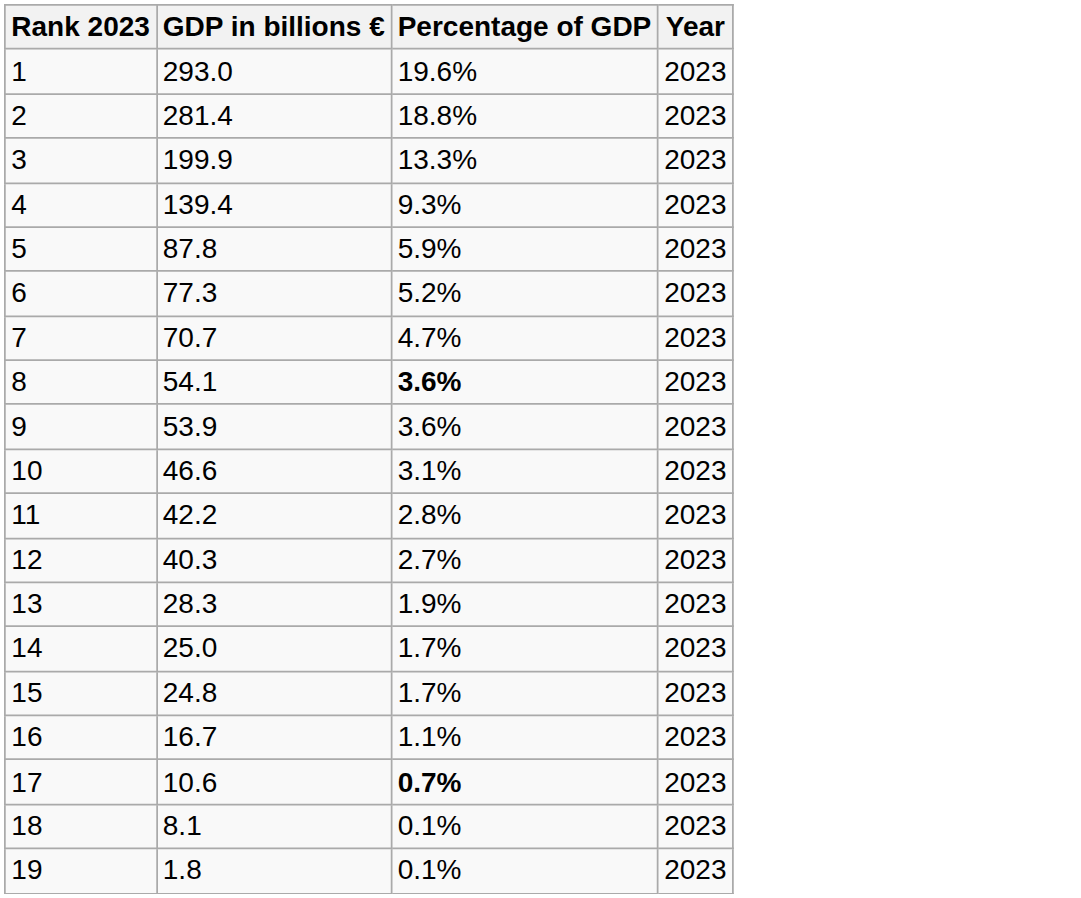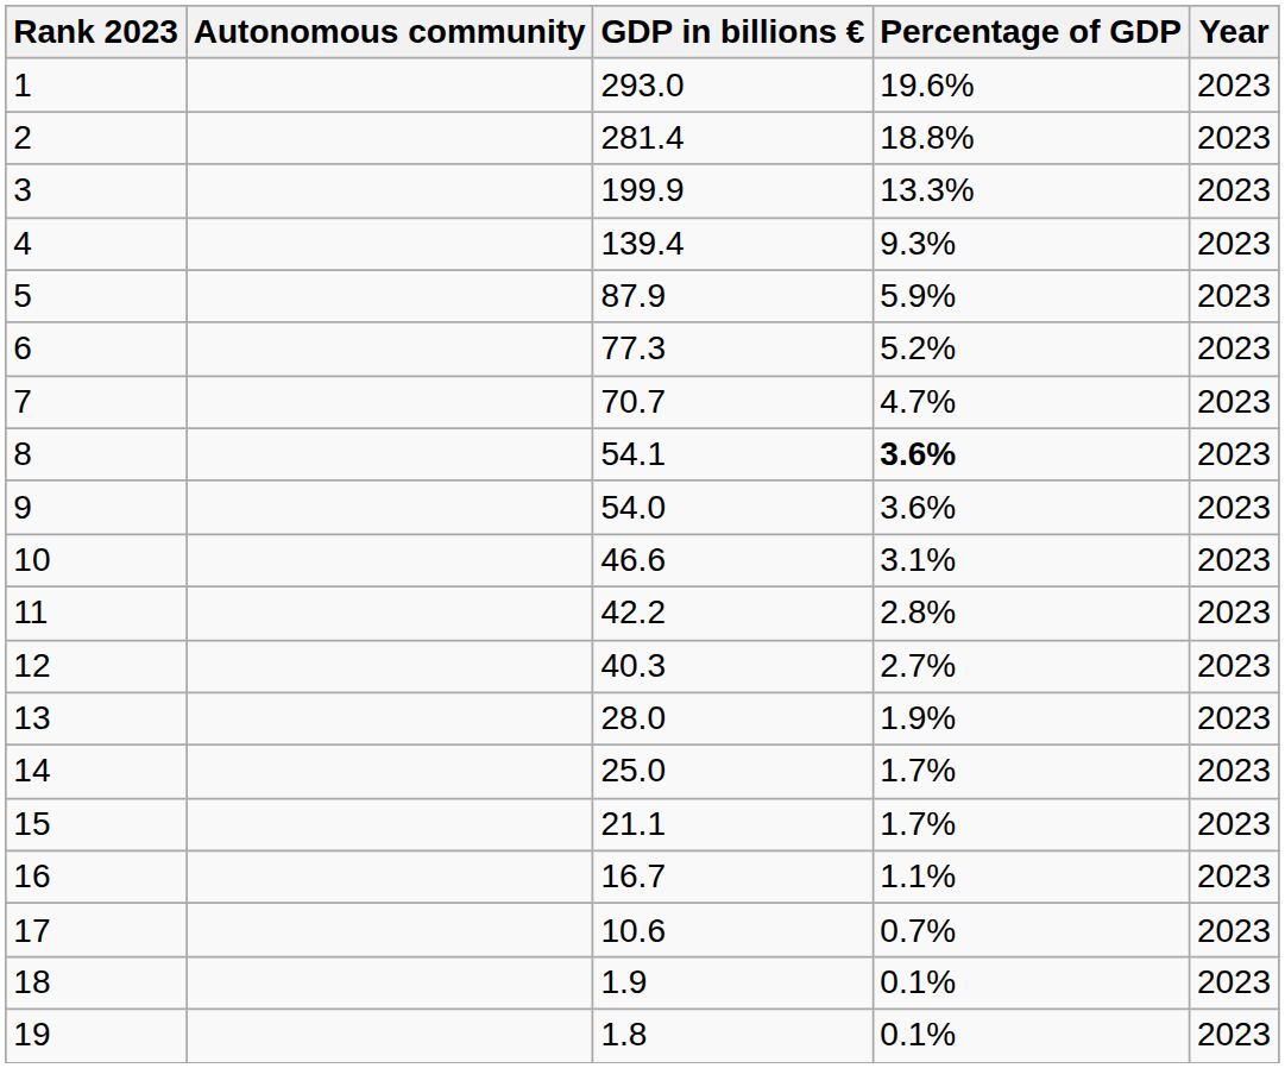 <table class="wikitable sortable">
 <tr>
 <th>Rank 2023</th>
+<th>Autonomous community</th>
 <th>GDP in billions €</th>
 <th>Percentage of GDP</th>
 <th>Year</th>
 </tr>
 <tr>
 <td>1</td>
+<td></td>
 <td>293.0</td>
 <td>19.6%</td>
 <td>2023</td>
 </tr>
 <tr>
 <td>2</td>
+<td></td>
 <td>281.4</td>
 <td>18.8%</td>
 <td>2023</td>
 </tr>
 <tr>
 <td>3</td>
+<td></td>
 <td>199.9</td>
 <td>13.3%</td>
 <td>2023</td>
 </tr>
 <tr>
 <td>4</td>
+<td></td>
 <td>139.4</td>
 <td>9.3%</td>
 <td>2023</td>
 </tr>
 <tr>
 <td>5</td>
-<td>87.8</td>
+<td></td>
+<td>87.9</td>
 <td>5.9%</td>
 <td>2023</td>
 </tr>
 <tr>
 <td>6</td>
+<td></td>
 <td>77.3</td>
 <td>5.2%</td>
 <td>2023</td>
 </tr>
 <tr>
 <td>7</td>
+<td></td>
 <td>70.7</td>
 <td>4.7%</td>
 <td>2023</td>
 </tr>
 <tr>
 <td>8</td>
+<td></td>
 <td>54.1</td>
 <td><strong>3.6%</strong></td>
 <td>2023</td>
 </tr>
 <tr>
 <td>9</td>
-<td>53.9</td>
+<td></td>
+<td>54.0</td>
 <td>3.6%</td>
 <td>2023</td>
 </tr>
 <tr>
 <td>10</td>
+<td></td>
 <td>46.6</td>
 <td>3.1%</td>
 <td>2023</td>
 </tr>
 <tr>
 <td>11</td>
+<td></td>
 <td>42.2</td>
 <td>2.8%</td>
 <td>2023</td>
 </tr>
 <tr>
 <td>12</td>
+<td></td>
 <td>40.3</td>
 <td>2.7%</td>
 <td>2023</td>
 </tr>
 <tr>
 <td>13</td>
-<td>28.3</td>
+<td></td>
+<td>28.0</td>
 <td>1.9%</td>
 <td>2023</td>
 </tr>
 <tr>
 <td>14</td>
+<td></td>
 <td>25.0</td>
 <td>1.7%</td>
 <td>2023</td>
 </tr>
 <tr>
 <td>15</td>
-<td>24.8</td>
+<td></td>
+<td>21.1</td>
 <td>1.7%</td>
 <td>2023</td>
 </tr>
 <tr>
 <td>16</td>
+<td></td>
 <td>16.7</td>
 <td>1.1%</td>
 <td>2023</td>
 </tr>
 <tr>
 <td>17</td>
+<td></td>
 <td>10.6</td>
-<td><strong>0.7%</strong></td>
+<td>0.7%</td>
 <td>2023</td>
 </tr>
 <tr>
 <td>18</td>
-<td>8.1</td>
+<td></td>
+<td>1.9</td>
 <td>0.1%</td>
 <td>2023</td>
 </tr>
 <tr>
 <td>19</td>
+<td></td>
 <td>1.8</td>
 <td>0.1%</td>
 <td>2023</td>
 </tr>
 </table>
